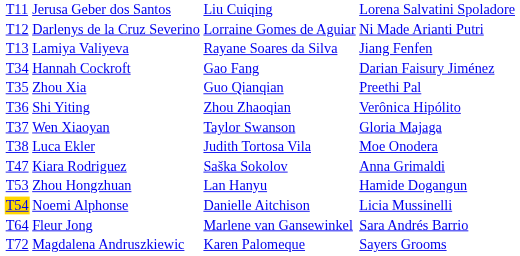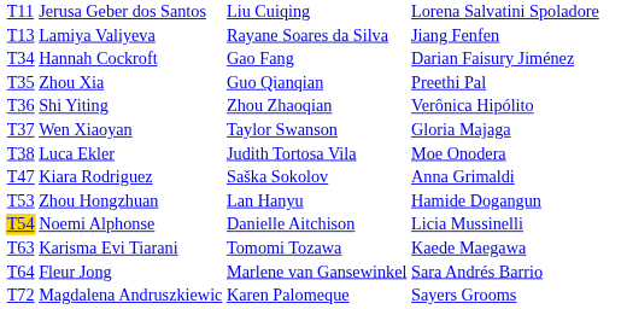 <table>
 <tr>
 <td><a href='#'>T11</a></td>
 <td><a href='#'>Jerusa Geber dos Santos</a><br></td>
 <td><a href='#'>Liu Cuiqing</a><br></td>
 <td><a href='#'>Lorena Salvatini Spoladore</a><br></td>
-</tr>
-<tr>
-<td><a href='#'>T12</a></td>
-<td><a href='#'>Darlenys de la Cruz Severino</a><br></td>
-<td><a href='#'>Lorraine Gomes de Aguiar</a><br></td>
-<td><a href='#'>Ni Made Arianti Putri</a><br></td>
 </tr>
 <tr>
 <td><a href='#'>T13</a></td>
 <td><a href='#'>Lamiya Valiyeva</a><br></td>
 <td><a href='#'>Rayane Soares da Silva</a><br></td>
 <td><a href='#'>Jiang Fenfen</a><br></td>
 </tr>
 <tr>
 <td><a href='#'>T34</a></td>
 <td><a href='#'>Hannah Cockroft</a><br></td>
 <td><a href='#'>Gao Fang</a><br></td>
 <td><a href='#'>Darian Faisury Jiménez</a><br></td>
 </tr>
 <tr>
 <td><a href='#'>T35</a></td>
 <td><a href='#'>Zhou Xia</a><br></td>
 <td><a href='#'>Guo Qianqian</a><br></td>
 <td><a href='#'>Preethi Pal</a><br></td>
 </tr>
 <tr>
 <td><a href='#'>T36</a></td>
 <td><a href='#'>Shi Yiting</a><br></td>
 <td><a href='#'>Zhou Zhaoqian</a><br></td>
 <td><a href='#'>Verônica Hipólito</a><br></td>
 </tr>
 <tr>
 <td><a href='#'>T37</a></td>
 <td><a href='#'>Wen Xiaoyan</a><br></td>
 <td><a href='#'>Taylor Swanson</a><br></td>
 <td><a href='#'>Gloria Majaga</a><br></td>
 </tr>
 <tr>
 <td><a href='#'>T38</a></td>
 <td><a href='#'>Luca Ekler</a><br></td>
 <td><a href='#'>Judith Tortosa Vila</a><br></td>
 <td><a href='#'>Moe Onodera</a><br></td>
 </tr>
 <tr>
 <td><a href='#'>T47</a></td>
 <td><a href='#'>Kiara Rodriguez</a><br></td>
 <td><a href='#'>Saška Sokolov</a><br></td>
 <td><a href='#'>Anna Grimaldi</a><br></td>
 </tr>
 <tr>
 <td><a href='#'>T53</a></td>
 <td><a href='#'>Zhou Hongzhuan</a><br></td>
 <td><a href='#'>Lan Hanyu</a><br></td>
 <td><a href='#'>Hamide Dogangun</a><br></td>
 </tr>
 <tr>
 <td style="background: gold;"><a href='#'>T54</a></td>
 <td><a href='#'>Noemi Alphonse</a><br></td>
 <td><a href='#'>Danielle Aitchison</a><br></td>
 <td><a href='#'>Licia Mussinelli</a><br></td>
 </tr>
 <tr>
+<td><a href='#'>T63</a></td>
+<td><a href='#'>Karisma Evi Tiarani</a><br></td>
+<td><a href='#'>Tomomi Tozawa</a><br></td>
+<td><a href='#'>Kaede Maegawa</a><br></td>
+</tr>
+<tr>
 <td><a href='#'>T64</a></td>
 <td><a href='#'>Fleur Jong</a><br></td>
 <td><a href='#'>Marlene van Gansewinkel</a><br></td>
 <td><a href='#'>Sara Andrés Barrio</a><br></td>
 </tr>
 <tr>
 <td><a href='#'>T72</a></td>
 <td><a href='#'>Magdalena Andruszkiewic</a><br></td>
 <td><a href='#'>Karen Palomeque</a><br></td>
 <td><a href='#'>Sayers Grooms</a><br></td>
 </tr>
 </table>
